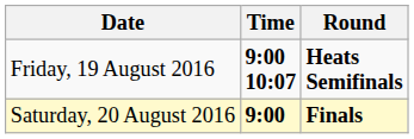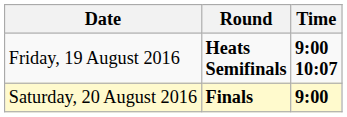 <table class="wikitable">
 <tr>
 <th>Date</th>
+<th>Round</th>
 <th>Time</th>
-<th>Round</th>
 </tr>
 <tr>
 <td>Friday, 19 August 2016</td>
+<td><strong>Heats<br>Semifinals</strong></td>
 <td><strong>9:00<br>10:07</strong></td>
-<td><strong>Heats<br>Semifinals</strong></td>
 </tr>
 <tr>
 <td style=background:lemonchiffon>Saturday, 20 August 2016</td>
+<td style=background:lemonchiffon><strong>Finals</strong></td>
 <td style=background:lemonchiffon><strong>9:00</strong></td>
-<td style=background:lemonchiffon><strong>Finals</strong></td>
 </tr>
 </table>
